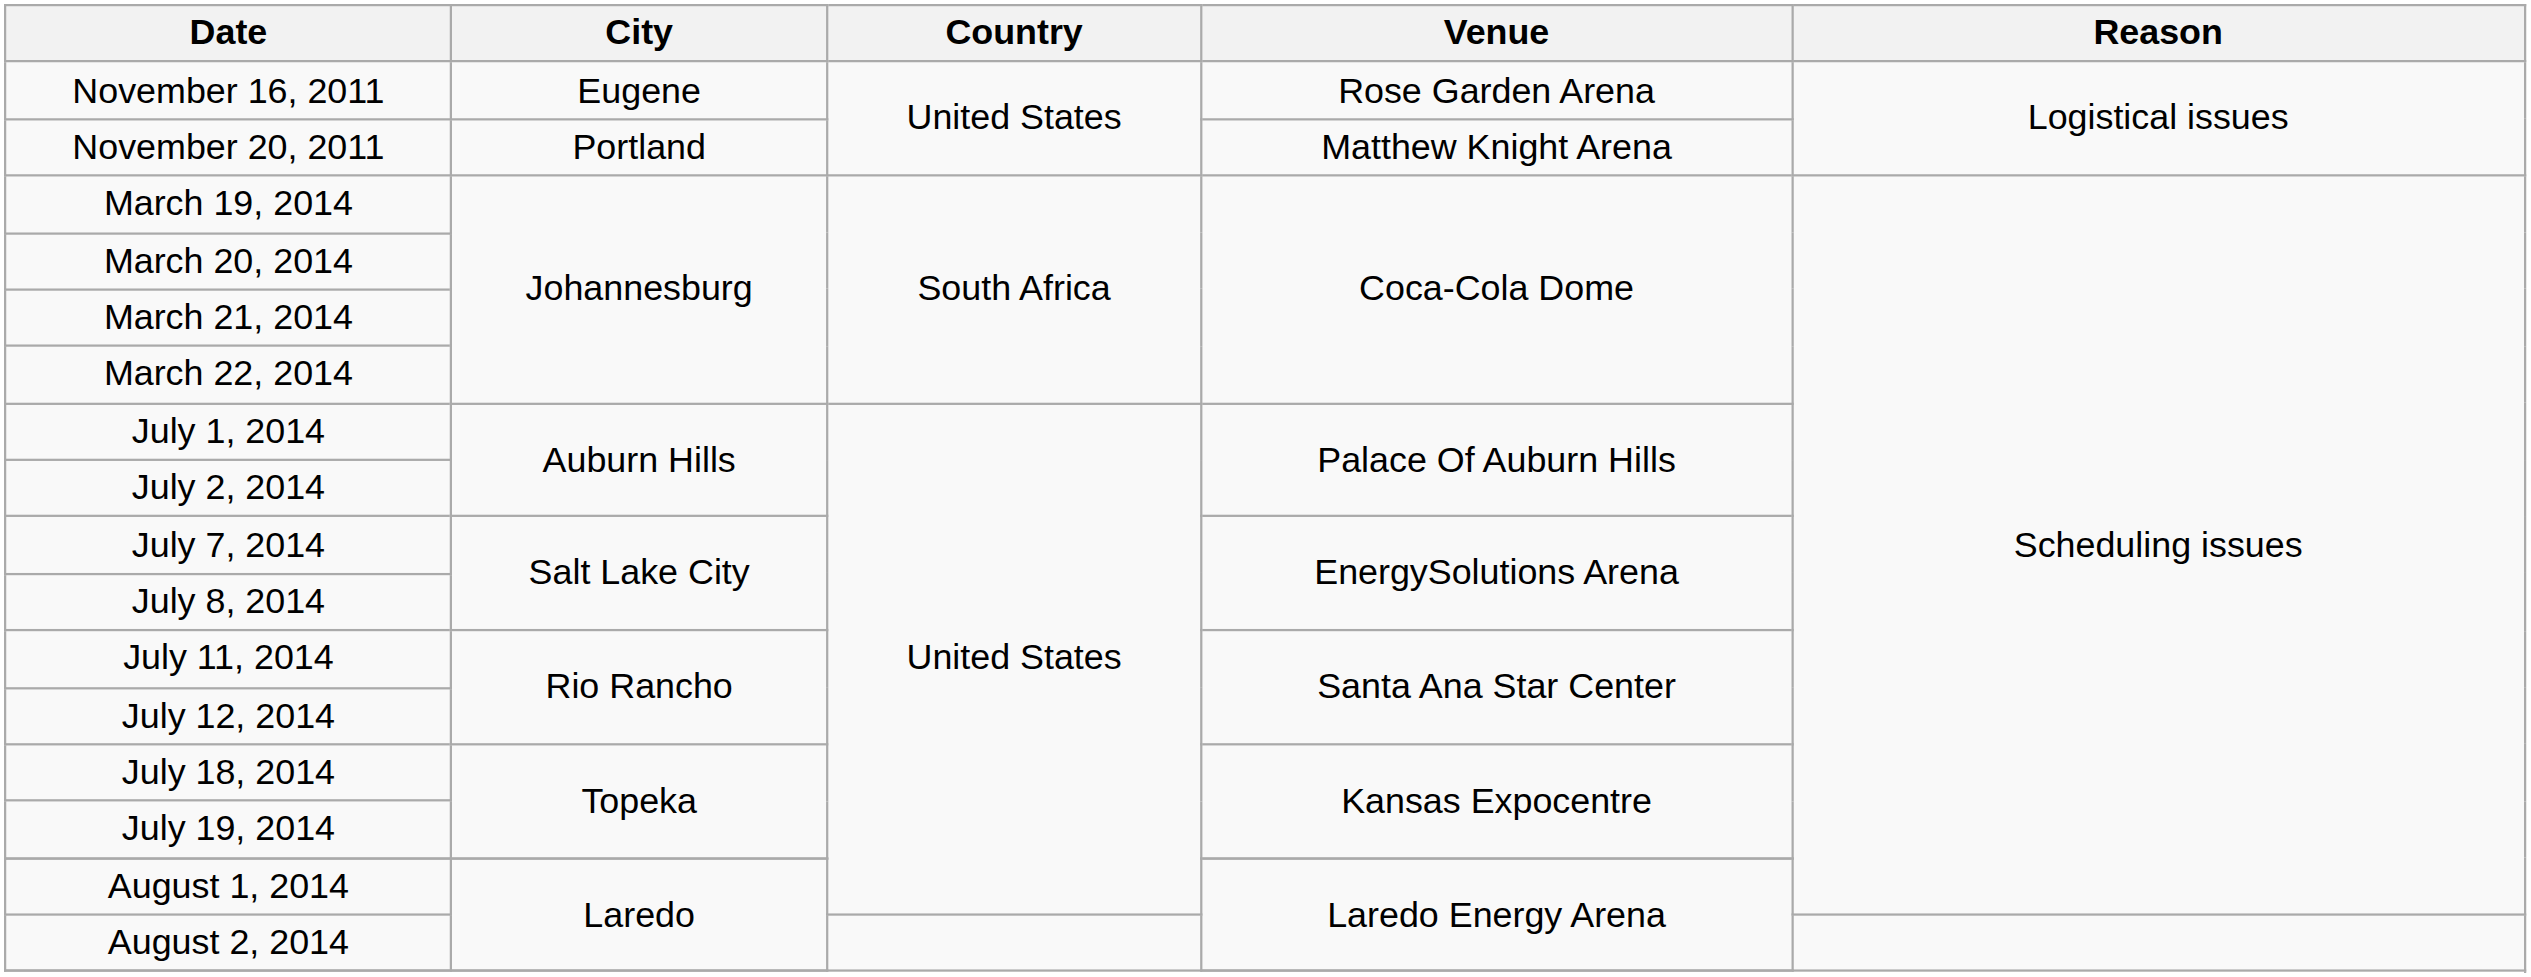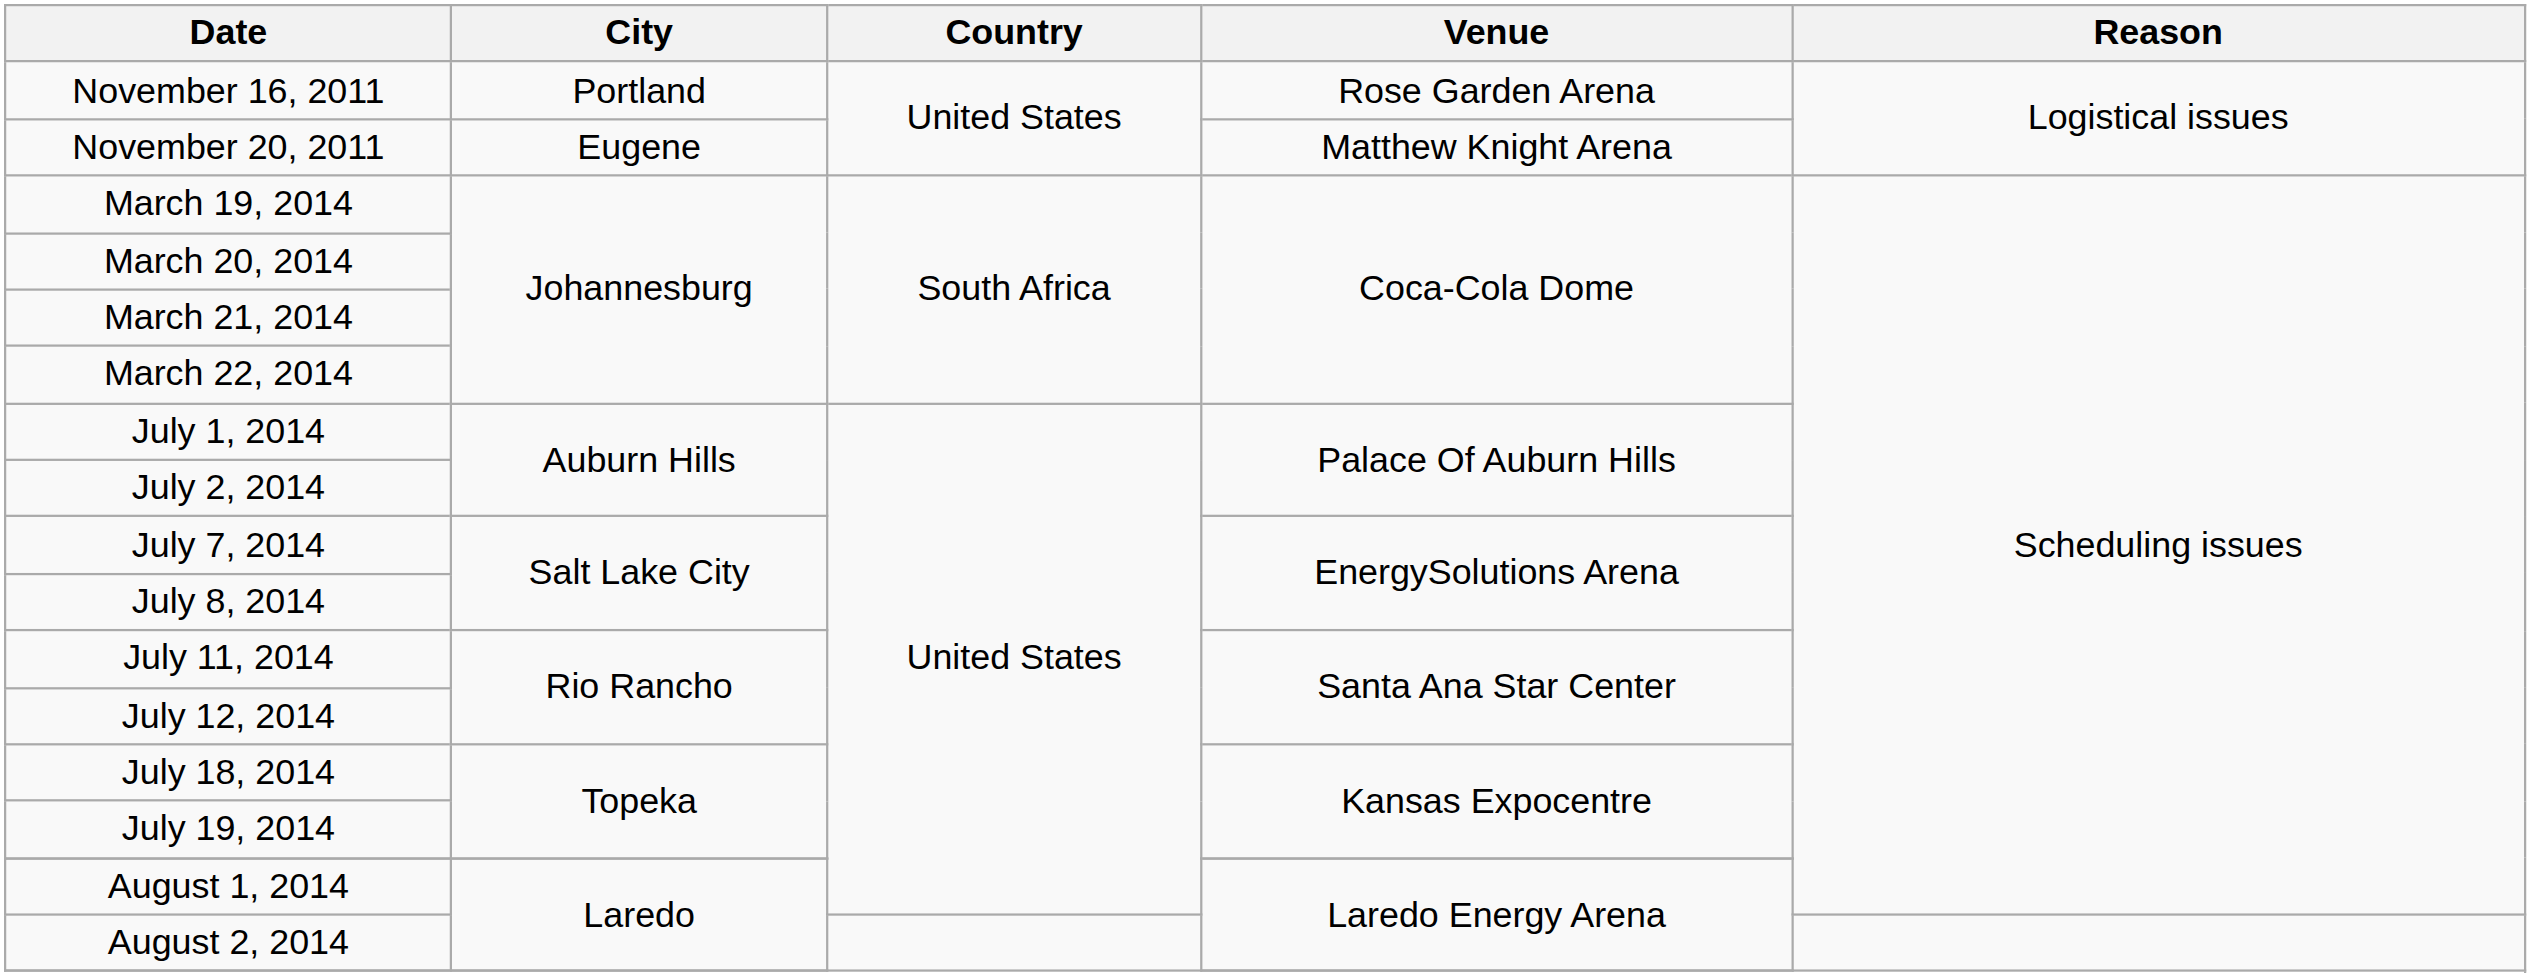 <table class="wikitable" style="text-align:center;">
 <tr>
 <th scope="col" style="width:12em;">Date</th>
 <th scope="col" style="width:10em;">City</th>
 <th scope="col" style="width:10em;">Country</th>
 <th scope="col" style="width:16em;">Venue</th>
 <th scope="col" style="width:20em;">Reason</th>
 </tr>
 <tr>
 <td>November 16, 2011</td>
-<td>Eugene</td>
+<td>Portland</td>
 <td rowspan="2">United States</td>
 <td>Rose Garden Arena</td>
 <td rowspan="2">Logistical issues</td>
 </tr>
 <tr>
 <td>November 20, 2011</td>
-<td>Portland</td>
+<td>Eugene</td>
 <td>Matthew Knight Arena</td>
 </tr>
 <tr>
 <td>March 19, 2014</td>
 <td rowspan="4">Johannesburg</td>
 <td rowspan="4">South Africa</td>
 <td rowspan="4">Coca-Cola Dome</td>
 <td rowspan="14">Scheduling issues</td>
 </tr>
 <tr>
 <td>March 20, 2014</td>
 </tr>
 <tr>
 <td>March 21, 2014</td>
 </tr>
 <tr>
 <td>March 22, 2014</td>
 </tr>
 <tr>
 <td>July 1, 2014</td>
 <td rowspan="2">Auburn Hills</td>
 <td rowspan="10">United States</td>
 <td rowspan="2">Palace Of Auburn Hills</td>
 </tr>
 <tr>
 <td>July 2, 2014</td>
 </tr>
 <tr>
 <td>July 7, 2014</td>
 <td rowspan="2">Salt Lake City</td>
 <td rowspan="2">EnergySolutions Arena</td>
 </tr>
 <tr>
 <td>July 8, 2014</td>
 </tr>
 <tr>
 <td>July 11, 2014</td>
 <td rowspan="2">Rio Rancho</td>
 <td rowspan="2">Santa Ana Star Center</td>
 </tr>
 <tr>
 <td>July 12, 2014</td>
 </tr>
 <tr>
 <td>July 18, 2014</td>
 <td rowspan="2">Topeka</td>
 <td rowspan="2">Kansas Expocentre</td>
 </tr>
 <tr>
 <td>July 19, 2014</td>
 </tr>
 <tr>
 </tr>
 <tr>
 <td>August 1, 2014</td>
 <td rowspan="2">Laredo</td>
 <td rowspan="2">Laredo Energy Arena</td>
 </tr>
 <tr>
 <td>August 2, 2014</td>
 </tr>
 <tr>
 </tr>
 </table>
